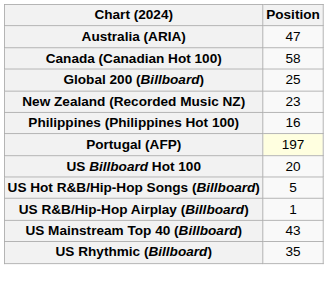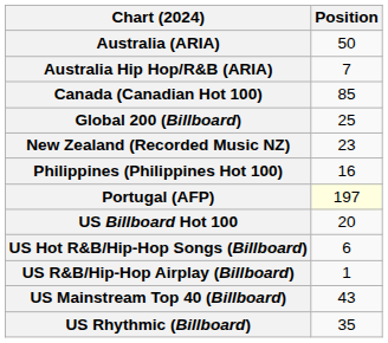 <table class="wikitable sortable plainrowheaders" style="text-align:center">
 <tr>
 <th scope="col">Chart (2024)</th>
 <th scope="col">Position</th>
 </tr>
 <tr>
 <th scope="row">Australia (ARIA)</th>
-<td>47</td>
+<td>50</td>
+</tr>
+<tr>
+<th scope="row">Australia Hip Hop/R&B (ARIA)</th>
+<td>7</td>
 </tr>
 <tr>
 <th scope="row">Canada (Canadian Hot 100)</th>
-<td>58</td>
+<td>85</td>
 </tr>
 <tr>
 <th scope="row">Global 200 (<em>Billboard</em>)</th>
 <td>25</td>
 </tr>
 <tr>
 <th scope="row">New Zealand (Recorded Music NZ)</th>
 <td>23</td>
 </tr>
 <tr>
 <th scope="row">Philippines (Philippines Hot 100)</th>
 <td>16</td>
 </tr>
 <tr>
 <th scope="row">Portugal (AFP)</th>
 <td style="background: lightyellow;">197</td>
 </tr>
 <tr>
 <th scope="row">US <em>Billboard</em> Hot 100</th>
 <td>20</td>
 </tr>
 <tr>
 <th scope="row">US Hot R&B/Hip-Hop Songs (<em>Billboard</em>)</th>
-<td>5</td>
+<td>6</td>
 </tr>
 <tr>
 <th scope="row">US R&B/Hip-Hop Airplay (<em>Billboard</em>)</th>
 <td>1</td>
 </tr>
 <tr>
 <th scope="row">US Mainstream Top 40 (<em>Billboard</em>)</th>
 <td>43</td>
 </tr>
 <tr>
 <th scope="row">US Rhythmic (<em>Billboard</em>)</th>
 <td>35</td>
 </tr>
 </table>
